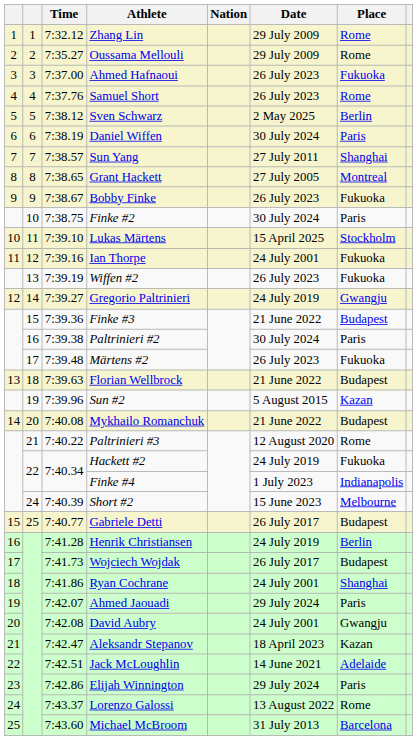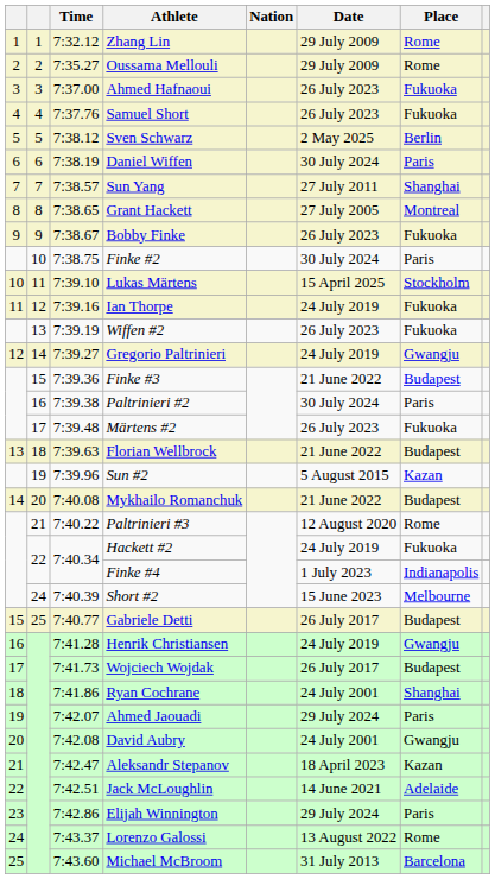 <table class="wikitable sortable">
 <tr>
 <th></th>
 <th></th>
 <th>Time</th>
 <th>Athlete</th>
 <th>Nation</th>
 <th>Date</th>
 <th>Place</th>
 <th class="unsortable"></th>
 </tr>
 <tr bgcolor=f6F5CE>
 <td align=center>1</td>
 <td align=center>1</td>
 <td>7:32.12</td>
 <td><a href='#'>Zhang Lin</a></td>
 <td></td>
 <td>29 July 2009</td>
 <td><a href='#'>Rome</a></td>
 <td></td>
 </tr>
 <tr bgcolor=f6F5CE>
 <td align=center>2</td>
 <td align=center>2</td>
 <td>7:35.27</td>
 <td><a href='#'>Oussama Mellouli</a></td>
 <td></td>
 <td>29 July 2009</td>
 <td>Rome</td>
 <td></td>
 </tr>
 <tr bgcolor=f6F5CE>
 <td align=center>3</td>
 <td align=center>3</td>
 <td>7:37.00</td>
 <td><a href='#'>Ahmed Hafnaoui</a></td>
 <td></td>
 <td>26 July 2023</td>
 <td><a href='#'>Fukuoka</a></td>
 <td></td>
 </tr>
 <tr bgcolor=f6F5CE>
 <td align=center>4</td>
 <td align=center>4</td>
 <td>7:37.76</td>
 <td><a href='#'>Samuel Short</a></td>
 <td></td>
 <td>26 July 2023</td>
-<td><a href='#'>Rome</a></td>
+<td>Fukuoka</td>
 <td></td>
 </tr>
 <tr bgcolor=f6F5CE>
 <td align=center>5</td>
 <td align=center>5</td>
 <td>7:38.12</td>
 <td><a href='#'>Sven Schwarz</a></td>
 <td></td>
 <td>2 May 2025</td>
 <td><a href='#'>Berlin</a></td>
 <td></td>
 </tr>
 <tr bgcolor=f6F5CE>
 <td align=center>6</td>
 <td align=center>6</td>
 <td>7:38.19</td>
 <td><a href='#'>Daniel Wiffen</a></td>
 <td></td>
 <td>30 July 2024</td>
 <td><a href='#'>Paris</a></td>
 <td></td>
 </tr>
 <tr bgcolor=f6F5CE>
 <td align=center>7</td>
 <td align=center>7</td>
 <td>7:38.57</td>
 <td><a href='#'>Sun Yang</a></td>
 <td></td>
 <td>27 July 2011</td>
 <td><a href='#'>Shanghai</a></td>
 <td></td>
 </tr>
 <tr bgcolor=f6F5CE>
 <td align=center>8</td>
 <td align=center>8</td>
 <td>7:38.65</td>
 <td><a href='#'>Grant Hackett</a></td>
 <td></td>
 <td>27 July 2005</td>
 <td><a href='#'>Montreal</a></td>
 <td></td>
 </tr>
 <tr bgcolor=f6F5CE>
 <td align=center>9</td>
 <td align=center>9</td>
 <td>7:38.67</td>
 <td><a href='#'>Bobby Finke</a></td>
 <td></td>
 <td>26 July 2023</td>
 <td>Fukuoka</td>
 <td></td>
 </tr>
 <tr>
 <td align=center></td>
 <td align=center>10</td>
 <td>7:38.75</td>
 <td><em>Finke #2</em></td>
 <td></td>
 <td>30 July 2024</td>
 <td>Paris</td>
 <td></td>
 </tr>
 <tr bgcolor=f6F5CE>
 <td align=center>10</td>
 <td align=center>11</td>
 <td>7:39.10</td>
 <td><a href='#'>Lukas Märtens</a></td>
 <td></td>
 <td>15 April 2025</td>
 <td><a href='#'>Stockholm</a></td>
 <td></td>
 </tr>
 <tr bgcolor=f6F5CE>
 <td align=center>11</td>
 <td align=center>12</td>
 <td>7:39.16</td>
 <td><a href='#'>Ian Thorpe</a></td>
 <td></td>
-<td>24 July 2001</td>
+<td>24 July 2019</td>
 <td>Fukuoka</td>
 <td></td>
 </tr>
 <tr>
 <td align=center></td>
 <td align=center>13</td>
 <td>7:39.19</td>
 <td><em>Wiffen #2</em></td>
 <td></td>
 <td>26 July 2023</td>
 <td>Fukuoka</td>
 <td></td>
 </tr>
 <tr bgcolor=f6F5CE>
 <td align=center>12</td>
 <td align=center>14</td>
 <td>7:39.27</td>
 <td><a href='#'>Gregorio Paltrinieri</a></td>
 <td></td>
 <td>24 July 2019</td>
 <td><a href='#'>Gwangju</a></td>
 <td></td>
 </tr>
 <tr>
 <td rowspan="3"></td>
 <td align=center>15</td>
 <td>7:39.36</td>
 <td><em>Finke #3</em></td>
 <td rowspan="3"></td>
 <td>21 June 2022</td>
 <td><a href='#'>Budapest</a></td>
 <td></td>
 </tr>
 <tr>
 <td align=center>16</td>
 <td>7:39.38</td>
 <td><em>Paltrinieri #2</em></td>
 <td>30 July 2024</td>
 <td>Paris</td>
 <td></td>
 </tr>
 <tr>
 <td align=center>17</td>
 <td>7:39.48</td>
 <td><em>Märtens #2</em></td>
 <td>26 July 2023</td>
 <td>Fukuoka</td>
 <td></td>
 </tr>
 <tr bgcolor=f6F5CE>
 <td align=center>13</td>
 <td align=center>18</td>
 <td>7:39.63</td>
 <td><a href='#'>Florian Wellbrock</a></td>
 <td></td>
 <td>21 June 2022</td>
 <td>Budapest</td>
 <td></td>
 </tr>
 <tr>
 <td align=center></td>
 <td align=center>19</td>
 <td>7:39.96</td>
 <td><em>Sun #2</em></td>
 <td></td>
 <td>5 August 2015</td>
 <td><a href='#'>Kazan</a></td>
 <td></td>
 </tr>
 <tr bgcolor=f6F5CE>
 <td align=center>14</td>
 <td align=center>20</td>
 <td>7:40.08</td>
 <td><a href='#'>Mykhailo Romanchuk</a></td>
 <td></td>
 <td>21 June 2022</td>
 <td>Budapest</td>
 <td></td>
 </tr>
 <tr>
 <td rowspan="4"></td>
 <td align=center>21</td>
 <td>7:40.22</td>
 <td><em>Paltrinieri #3</em></td>
 <td rowspan="4"></td>
 <td>12 August 2020</td>
 <td>Rome</td>
 <td></td>
 </tr>
 <tr>
 <td rowspan="2" align=center>22</td>
 <td rowspan="2">7:40.34</td>
 <td><em>Hackett #2</em></td>
 <td>24 July 2019</td>
 <td>Fukuoka</td>
 <td></td>
 </tr>
 <tr>
 <td><em>Finke #4</em></td>
 <td>1 July 2023</td>
 <td><a href='#'>Indianapolis</a></td>
 <td></td>
 </tr>
 <tr>
 <td align=center>24</td>
 <td>7:40.39</td>
 <td><em>Short #2</em></td>
 <td>15 June 2023</td>
 <td><a href='#'>Melbourne</a></td>
 <td></td>
 </tr>
 <tr bgcolor=f6F5CE>
 <td align=center>15</td>
 <td align=center>25</td>
 <td>7:40.77</td>
 <td><a href='#'>Gabriele Detti</a></td>
 <td></td>
 <td>26 July 2017</td>
 <td>Budapest</td>
 <td></td>
 </tr>
 <tr bgcolor=CCFFCC>
 <td align=center>16</td>
 <td rowspan="11"></td>
 <td>7:41.28</td>
 <td><a href='#'>Henrik Christiansen</a></td>
 <td></td>
 <td>24 July 2019</td>
-<td><a href='#'>Berlin</a></td>
+<td><a href='#'>Gwangju</a></td>
 <td></td>
 </tr>
 <tr bgcolor=CCFFCC>
 <td align=center>17</td>
 <td>7:41.73</td>
 <td><a href='#'>Wojciech Wojdak</a></td>
 <td></td>
 <td>26 July 2017</td>
 <td>Budapest</td>
 <td></td>
 </tr>
 <tr bgcolor=CCFFCC>
 <td align=center>18</td>
 <td>7:41.86</td>
 <td><a href='#'>Ryan Cochrane</a></td>
 <td></td>
 <td>24 July 2001</td>
 <td><a href='#'>Shanghai</a></td>
 <td></td>
 </tr>
 <tr bgcolor=CCFFCC>
 <td align=center>19</td>
 <td>7:42.07</td>
 <td><a href='#'>Ahmed Jaouadi</a></td>
 <td></td>
 <td>29 July 2024</td>
 <td>Paris</td>
 <td></td>
 </tr>
 <tr bgcolor=CCFFCC>
 <td align=center>20</td>
 <td>7:42.08</td>
 <td><a href='#'>David Aubry</a></td>
 <td></td>
 <td>24 July 2001</td>
 <td>Gwangju</td>
 <td></td>
 </tr>
 <tr bgcolor=CCFFCC>
 <td align=center>21</td>
 <td>7:42.47</td>
 <td><a href='#'>Aleksandr Stepanov</a></td>
 <td></td>
 <td>18 April 2023</td>
 <td>Kazan</td>
 <td></td>
 </tr>
 <tr bgcolor=CCFFCC>
 <td align=center>22</td>
 <td>7:42.51</td>
 <td><a href='#'>Jack McLoughlin</a></td>
 <td></td>
 <td>14 June 2021</td>
 <td><a href='#'>Adelaide</a></td>
 <td></td>
 </tr>
 <tr bgcolor=CCFFCC>
 <td align=center>23</td>
 <td>7:42.86</td>
 <td><a href='#'>Elijah Winnington</a></td>
 <td></td>
 <td>29 July 2024</td>
 <td>Paris</td>
 <td></td>
 </tr>
 <tr bgcolor=CCFFCC>
 <td align=center>24</td>
 <td>7:43.37</td>
 <td><a href='#'>Lorenzo Galossi</a></td>
 <td></td>
 <td>13 August 2022</td>
 <td>Rome</td>
 <td></td>
 </tr>
 <tr bgcolor=CCFFCC>
 <td align=center>25</td>
 <td>7:43.60</td>
 <td><a href='#'>Michael McBroom</a></td>
 <td></td>
 <td>31 July 2013</td>
 <td><a href='#'>Barcelona</a></td>
 <td></td>
 </tr>
 </table>
